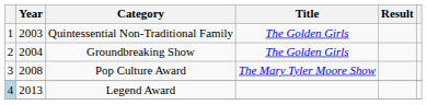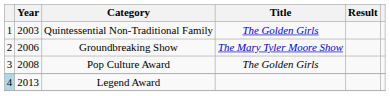 <table class="wikitable" style="text-align:center;">
 <tr>
 <th scope="col"></th>
 <th scope="col">Year</th>
 <th scope="col">Category</th>
 <th scope="col">Title</th>
 <th scope="col">Result</th>
 <th scope="col"></th>
 </tr>
 <tr>
 <td>1</td>
 <td>2003</td>
 <td>Quintessential Non-Traditional Family</td>
 <td><em><a href='#'>The Golden Girls</a></em></td>
 <td></td>
 <td></td>
 </tr>
 <tr>
 <td>2</td>
-<td>2004</td>
+<td>2006</td>
 <td>Groundbreaking Show</td>
-<td><em><a href='#'>The Golden Girls</a></em></td>
+<td><em><a href='#'>The Mary Tyler Moore Show</a></em></td>
 <td></td>
 <td></td>
 </tr>
 <tr>
 <td>3</td>
 <td>2008</td>
 <td>Pop Culture Award</td>
-<td><em><a href='#'>The Mary Tyler Moore Show</a></em></td>
+<td><em>The Golden Girls</em></td>
 <td></td>
 <td></td>
 </tr>
 <tr>
 </tr>
 <tr>
 <td style="background: lightblue;">4</td>
 <td>2013</td>
 <td>Legend Award</td>
 <td></td>
 <td></td>
 <td></td>
 </tr>
 <tr>
 </tr>
 </table>
